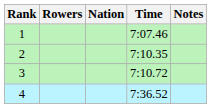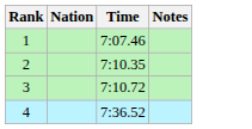 <table class="wikitable sortable" style=text-align:center>
 <tr>
 <th>Rank</th>
-<th>Rowers</th>
 <th>Nation</th>
 <th>Time</th>
 <th>Notes</th>
 </tr>
 <tr bgcolor=bbf3bb>
 <td>1</td>
 <td align=left></td>
-<td align=left></td>
 <td>7:07.46</td>
 <td></td>
 </tr>
 <tr bgcolor=bbf3bb>
 <td>2</td>
-<td align=left></td>
 <td align=left></td>
 <td>7:10.35</td>
 <td></td>
 </tr>
 <tr bgcolor=bbf3bb>
 <td>3</td>
 <td align=left></td>
-<td align=left></td>
 <td>7:10.72</td>
 <td></td>
 </tr>
 <tr bgcolor=bbf3ff>
 <td>4</td>
 <td align=left></td>
-<td align=left></td>
 <td>7:36.52</td>
 <td></td>
 </tr>
 </table>
